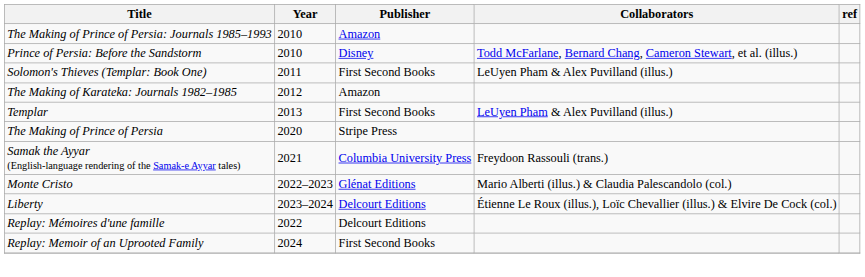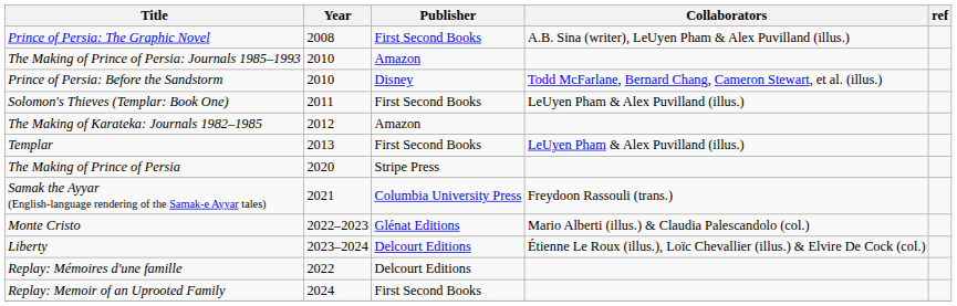 <table class="wikitable">
 <tr>
 <th>Title</th>
 <th>Year</th>
 <th>Publisher</th>
 <th>Collaborators</th>
 <th>ref</th>
+</tr>
+<tr>
+<td><em><a href='#'>Prince of Persia: The Graphic Novel</a></em></td>
+<td>2008</td>
+<td><a href='#'>First Second Books</a></td>
+<td>A.B. Sina (writer), LeUyen Pham & Alex Puvilland (illus.)</td>
+<td></td>
 </tr>
 <tr>
 <td><em>The Making of Prince of Persia: Journals 1985–1993</em></td>
 <td>2010</td>
 <td><a href='#'>Amazon</a></td>
 <td></td>
 <td></td>
 </tr>
 <tr>
 <td><em>Prince of Persia: Before the Sandstorm</em></td>
 <td>2010</td>
 <td><a href='#'>Disney</a></td>
 <td><a href='#'>Todd McFarlane</a>, <a href='#'>Bernard Chang</a>, <a href='#'>Cameron Stewart</a>, et al. (illus.)</td>
 <td></td>
 </tr>
 <tr>
 <td><em>Solomon's Thieves (Templar: Book One)</em></td>
 <td>2011</td>
 <td>First Second Books</td>
 <td>LeUyen Pham & Alex Puvilland (illus.)</td>
 <td></td>
 </tr>
 <tr>
 <td><em>The Making of Karateka: Journals 1982–1985</em></td>
 <td>2012</td>
 <td>Amazon</td>
 <td></td>
 <td></td>
 </tr>
 <tr>
 <td><em>Templar</em></td>
 <td>2013</td>
 <td>First Second Books</td>
 <td><a href='#'>LeUyen Pham</a> & Alex Puvilland (illus.)</td>
 <td></td>
 </tr>
 <tr>
 <td><em>The Making of Prince of Persia</em></td>
 <td>2020</td>
 <td>Stripe Press</td>
 <td></td>
 <td></td>
 </tr>
 <tr>
 <td><em>Samak the Ayyar</em><br><small>(English-language rendering of the <a href='#'>Samak-e Ayyar</a> tales)</small></td>
 <td>2021</td>
 <td><a href='#'>Columbia University Press</a></td>
 <td>Freydoon Rassouli (trans.)</td>
 <td></td>
 </tr>
 <tr>
 <td><em>Monte Cristo</em></td>
 <td>2022–2023</td>
 <td><a href='#'>Glénat Editions</a></td>
 <td>Mario Alberti (illus.) & Claudia Palescandolo (col.)</td>
 <td></td>
 </tr>
 <tr>
 <td><em>Liberty</em></td>
 <td>2023–2024</td>
 <td><a href='#'>Delcourt Editions</a></td>
 <td>Étienne Le Roux (illus.), Loïc Chevallier (illus.) & Elvire De Cock (col.)</td>
 <td></td>
 </tr>
 <tr>
 <td><em>Replay: Mémoires d'une famille</em></td>
 <td>2022</td>
 <td>Delcourt Editions</td>
 <td></td>
 <td></td>
 </tr>
 <tr>
 <td><em>Replay: Memoir of an Uprooted Family</em></td>
 <td>2024</td>
 <td>First Second Books</td>
 <td></td>
 <td></td>
 </tr>
 <tr>
 </tr>
 </table>
